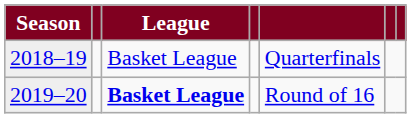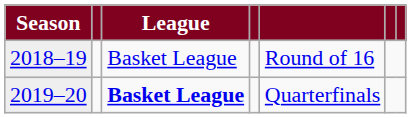 <table class="wikitable" style="font-size:85%; text-align:left">
 <tr>
 <th style="color:white; background:#800020;">Season</th>
 <th style="color:white; background:#800020;"><a href='#'></a></th>
 <th style="color:white; background:#800020;">League</th>
 <th style="color:white; background:#800020;"></th>
 <th style="color:white; background:#800020;"></th>
 <th style="color:white; background:#800020;"><a href='#'></a></th>
 <th style="color:white; background:#800020;"colspan=2><a href='#'></a></th>
 </tr>
 <tr>
 <td bgcolor=#efefef><a href='#'>2018–19</a></td>
 <td></td>
 <td align=left><a href='#'>Basket League</a></td>
 <td bgcolor=></td>
-<td><a href='#'>Quarterfinals</a></td>
+<td><a href='#'>Round of 16</a></td>
 <td colspan=3></td>
 </tr>
 <tr>
 <td bgcolor=#efefef><a href='#'>2019–20</a></td>
 <td></td>
 <td align=left><strong><a href='#'>Basket League</a></strong></td>
 <td bgcolor=></td>
-<td><a href='#'>Round of 16</a></td>
+<td><a href='#'>Quarterfinals</a></td>
 <td colspan=3></td>
 </tr>
 </table>
